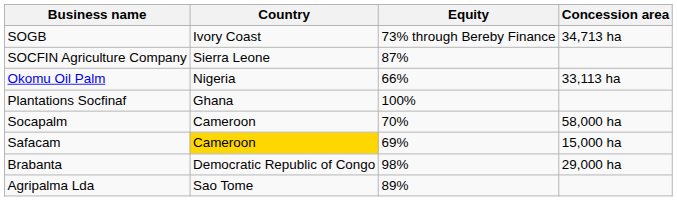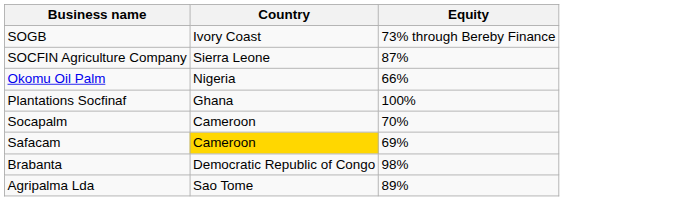 <table class="wikitable">
 <tr>
 <th>Business name</th>
 <th>Country</th>
 <th>Equity</th>
-<th>Concession area</th>
 </tr>
 <tr>
 <td>SOGB</td>
 <td>Ivory Coast</td>
 <td>73% through Bereby Finance</td>
-<td>34,713 ha</td>
 </tr>
 <tr>
 <td>SOCFIN Agriculture Company</td>
 <td>Sierra Leone</td>
 <td>87%</td>
-<td></td>
 </tr>
 <tr>
 <td><a href='#'>Okomu Oil Palm</a></td>
 <td>Nigeria</td>
 <td>66%</td>
-<td>33,113 ha</td>
 </tr>
 <tr>
 <td>Plantations Socfinaf</td>
 <td>Ghana</td>
 <td>100%</td>
-<td></td>
 </tr>
 <tr>
 <td>Socapalm</td>
 <td>Cameroon</td>
 <td>70%</td>
-<td>58,000 ha</td>
 </tr>
 <tr>
 <td>Safacam</td>
 <td style="background: gold;">Cameroon</td>
 <td>69%</td>
-<td>15,000 ha</td>
 </tr>
 <tr>
 <td>Brabanta</td>
 <td>Democratic Republic of Congo</td>
 <td>98%</td>
-<td>29,000 ha</td>
 </tr>
 <tr>
 <td>Agripalma Lda</td>
 <td>Sao Tome</td>
 <td>89%</td>
-<td></td>
 </tr>
 </table>
